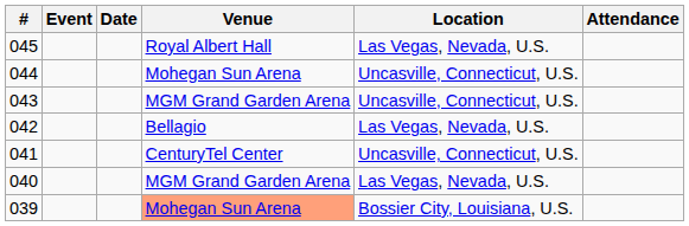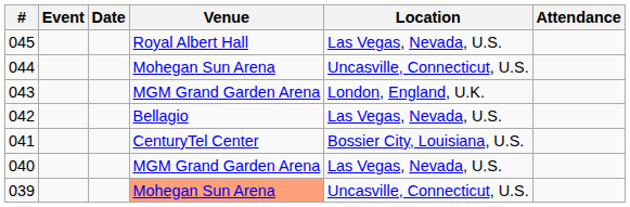 <table class="sortable wikitable succession-box" style="font-size:90%;">
 <tr>
 <th scope="col">#</th>
 <th scope="col">Event</th>
 <th scope="col">Date</th>
 <th scope="col">Venue</th>
 <th scope="col">Location</th>
 <th scope="col">Attendance</th>
 </tr>
 <tr>
 <td>045</td>
 <td></td>
 <td></td>
 <td><a href='#'>Royal Albert Hall</a></td>
 <td><a href='#'>Las Vegas</a>, <a href='#'>Nevada</a>, U.S.</td>
 <td></td>
 </tr>
 <tr>
 <td>044</td>
 <td></td>
 <td></td>
 <td><a href='#'>Mohegan Sun Arena</a></td>
 <td><a href='#'>Uncasville, Connecticut</a>, U.S.</td>
 <td></td>
 </tr>
 <tr>
 <td>043</td>
 <td></td>
 <td></td>
 <td><a href='#'>MGM Grand Garden Arena</a></td>
-<td><a href='#'>Uncasville, Connecticut</a>, U.S.</td>
+<td><a href='#'>London</a>, <a href='#'>England</a>, U.K.</td>
 <td></td>
 </tr>
 <tr>
 <td>042</td>
 <td></td>
 <td></td>
 <td><a href='#'>Bellagio</a></td>
 <td><a href='#'>Las Vegas</a>, <a href='#'>Nevada</a>, U.S.</td>
 <td></td>
 </tr>
 <tr>
 <td>041</td>
 <td></td>
 <td></td>
 <td><a href='#'>CenturyTel Center</a></td>
-<td><a href='#'>Uncasville, Connecticut</a>, U.S.</td>
+<td><a href='#'>Bossier City, Louisiana</a>, U.S.</td>
 <td></td>
 </tr>
 <tr>
 <td>040</td>
 <td></td>
 <td></td>
 <td><a href='#'>MGM Grand Garden Arena</a></td>
 <td><a href='#'>Las Vegas</a>, <a href='#'>Nevada</a>, U.S.</td>
 <td></td>
 </tr>
 <tr>
 <td>039</td>
 <td></td>
 <td></td>
 <td style="background: lightsalmon;"><a href='#'>Mohegan Sun Arena</a></td>
-<td><a href='#'>Bossier City, Louisiana</a>, U.S.</td>
+<td><a href='#'>Uncasville, Connecticut</a>, U.S.</td>
 <td></td>
 </tr>
 </table>
